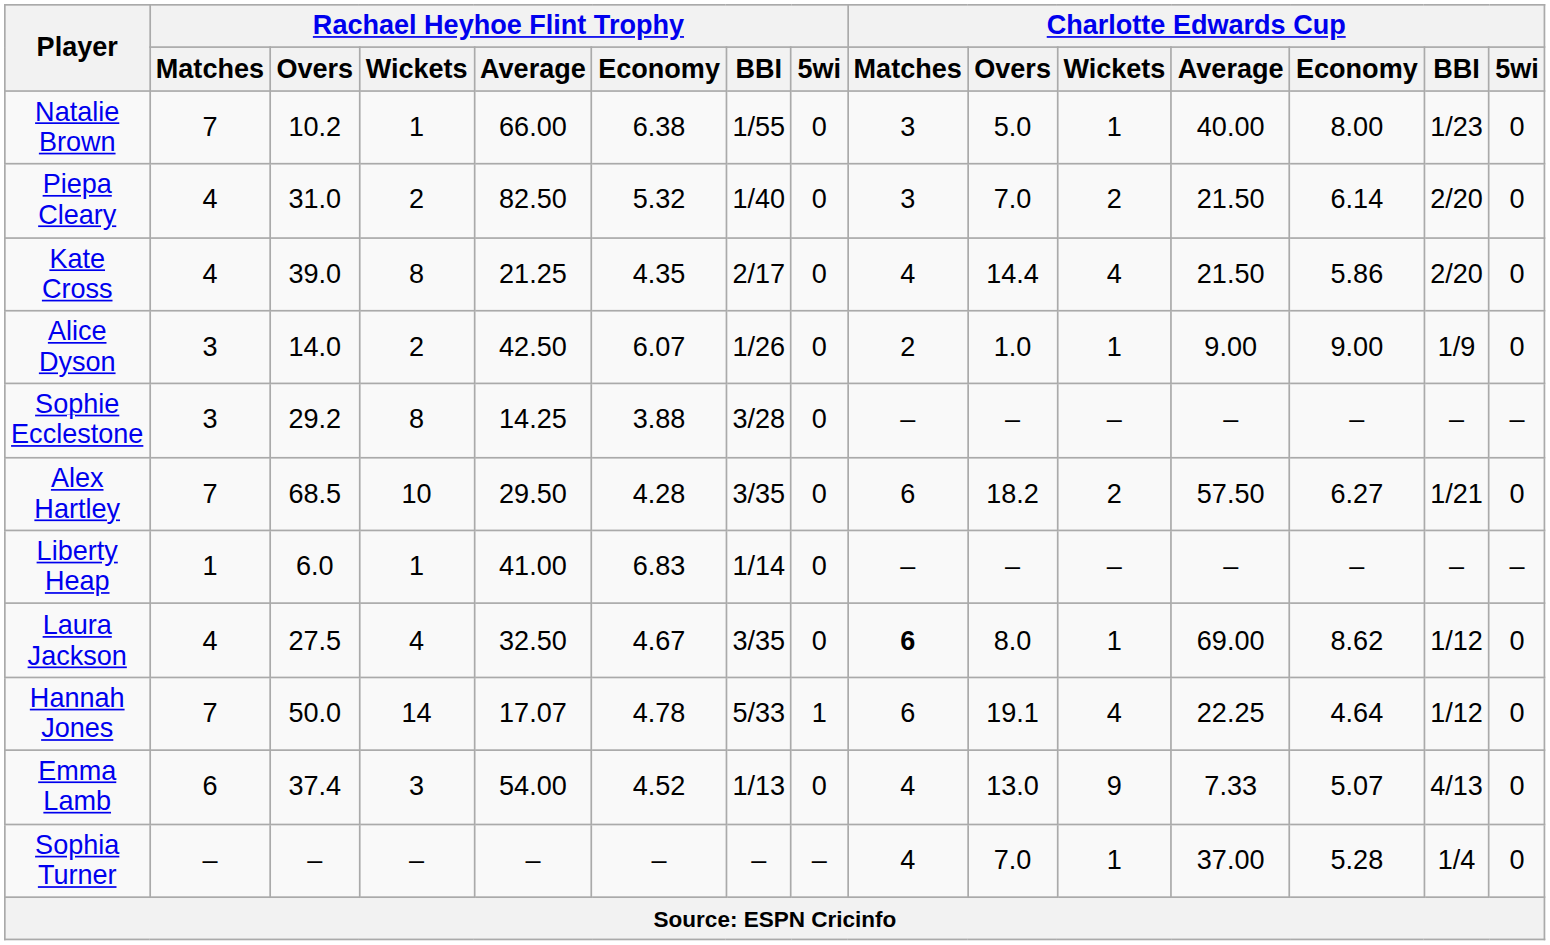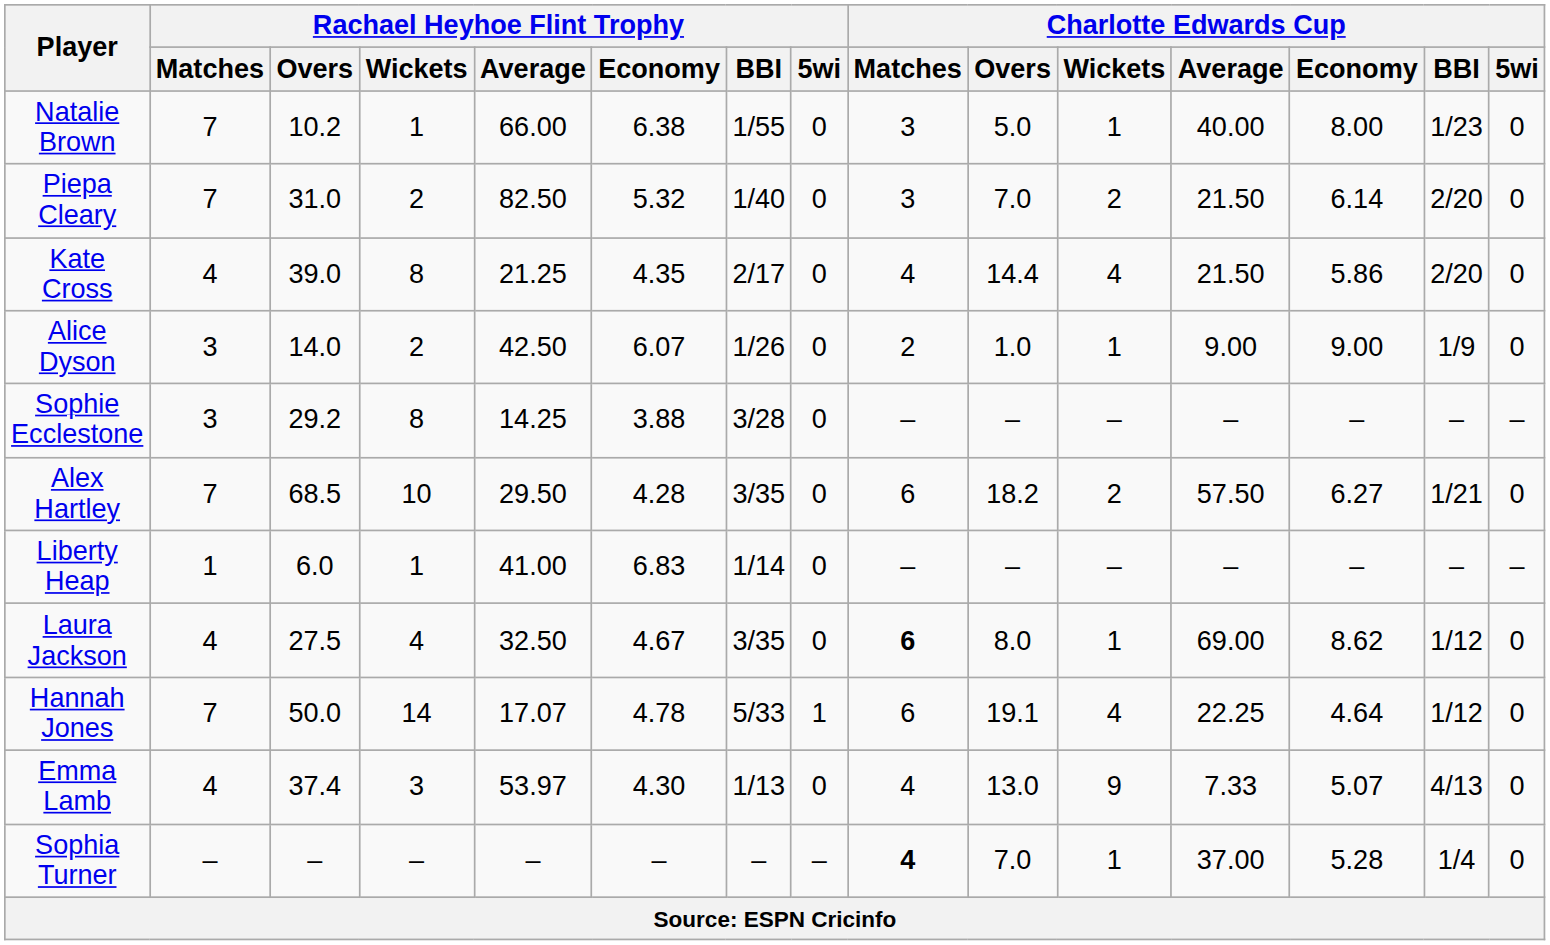 <table class="wikitable" style="text-align:center; width:82%;">
 <tr>
 <th rowspan=2>Player</th>
 <th colspan=7><a href='#'>Rachael Heyhoe Flint Trophy</a></th>
 <th colspan=7><a href='#'>Charlotte Edwards Cup</a></th>
 </tr>
 <tr>
 <th>Matches</th>
 <th>Overs</th>
 <th>Wickets</th>
 <th>Average</th>
 <th>Economy</th>
 <th>BBI</th>
 <th>5wi</th>
 <th>Matches</th>
 <th>Overs</th>
 <th>Wickets</th>
 <th>Average</th>
 <th>Economy</th>
 <th>BBI</th>
 <th>5wi</th>
 </tr>
 <tr>
 <td><a href='#'>Natalie Brown</a></td>
 <td>7</td>
 <td>10.2</td>
 <td>1</td>
 <td>66.00</td>
 <td>6.38</td>
 <td>1/55</td>
 <td>0</td>
 <td>3</td>
 <td>5.0</td>
 <td>1</td>
 <td>40.00</td>
 <td>8.00</td>
 <td>1/23</td>
 <td>0</td>
 </tr>
 <tr>
 <td><a href='#'>Piepa Cleary</a></td>
-<td>4</td>
+<td>7</td>
 <td>31.0</td>
 <td>2</td>
 <td>82.50</td>
 <td>5.32</td>
 <td>1/40</td>
 <td>0</td>
 <td>3</td>
 <td>7.0</td>
 <td>2</td>
 <td>21.50</td>
 <td>6.14</td>
 <td>2/20</td>
 <td>0</td>
 </tr>
 <tr>
 <td><a href='#'>Kate Cross</a></td>
 <td>4</td>
 <td>39.0</td>
 <td>8</td>
 <td>21.25</td>
 <td>4.35</td>
 <td>2/17</td>
 <td>0</td>
 <td>4</td>
 <td>14.4</td>
 <td>4</td>
 <td>21.50</td>
 <td>5.86</td>
 <td>2/20</td>
 <td>0</td>
 </tr>
 <tr>
 <td><a href='#'>Alice Dyson</a></td>
 <td>3</td>
 <td>14.0</td>
 <td>2</td>
 <td>42.50</td>
 <td>6.07</td>
 <td>1/26</td>
 <td>0</td>
 <td>2</td>
 <td>1.0</td>
 <td>1</td>
 <td>9.00</td>
 <td>9.00</td>
 <td>1/9</td>
 <td>0</td>
 </tr>
 <tr>
 <td><a href='#'>Sophie Ecclestone</a></td>
 <td>3</td>
 <td>29.2</td>
 <td>8</td>
 <td>14.25</td>
 <td>3.88</td>
 <td>3/28</td>
 <td>0</td>
 <td>–</td>
 <td>–</td>
 <td>–</td>
 <td>–</td>
 <td>–</td>
 <td>–</td>
 <td>–</td>
 </tr>
 <tr>
 <td><a href='#'>Alex Hartley</a></td>
 <td>7</td>
 <td>68.5</td>
 <td>10</td>
 <td>29.50</td>
 <td>4.28</td>
 <td>3/35</td>
 <td>0</td>
 <td>6</td>
 <td>18.2</td>
 <td>2</td>
 <td>57.50</td>
 <td>6.27</td>
 <td>1/21</td>
 <td>0</td>
 </tr>
 <tr>
 <td><a href='#'>Liberty Heap</a></td>
 <td>1</td>
 <td>6.0</td>
 <td>1</td>
 <td>41.00</td>
 <td>6.83</td>
 <td>1/14</td>
 <td>0</td>
 <td>–</td>
 <td>–</td>
 <td>–</td>
 <td>–</td>
 <td>–</td>
 <td>–</td>
 <td>–</td>
 </tr>
 <tr>
 <td><a href='#'>Laura Jackson</a></td>
 <td>4</td>
 <td>27.5</td>
 <td>4</td>
 <td>32.50</td>
 <td>4.67</td>
 <td>3/35</td>
 <td>0</td>
 <td><strong>6</strong></td>
 <td>8.0</td>
 <td>1</td>
 <td>69.00</td>
 <td>8.62</td>
 <td>1/12</td>
 <td>0</td>
 </tr>
 <tr>
 <td><a href='#'>Hannah Jones</a></td>
 <td>7</td>
 <td>50.0</td>
 <td>14</td>
 <td>17.07</td>
 <td>4.78</td>
 <td>5/33</td>
 <td>1</td>
 <td>6</td>
 <td>19.1</td>
 <td>4</td>
 <td>22.25</td>
 <td>4.64</td>
 <td>1/12</td>
 <td>0</td>
 </tr>
 <tr>
 <td><a href='#'>Emma Lamb</a></td>
-<td>6</td>
+<td>4</td>
 <td>37.4</td>
 <td>3</td>
-<td>54.00</td>
-<td>4.52</td>
+<td>53.97</td>
+<td>4.30</td>
 <td>1/13</td>
 <td>0</td>
 <td>4</td>
 <td>13.0</td>
 <td>9</td>
 <td>7.33</td>
 <td>5.07</td>
 <td>4/13</td>
 <td>0</td>
 </tr>
 <tr>
 <td><a href='#'>Sophia Turner</a></td>
 <td>–</td>
 <td>–</td>
 <td>–</td>
 <td>–</td>
 <td>–</td>
 <td>–</td>
 <td>–</td>
-<td>4</td>
+<td><strong>4</strong></td>
 <td>7.0</td>
 <td>1</td>
 <td>37.00</td>
 <td>5.28</td>
 <td>1/4</td>
 <td>0</td>
 </tr>
 <tr>
 <th colspan="15"><small>Source: ESPN Cricinfo</small></th>
 </tr>
 </table>
